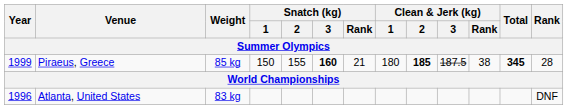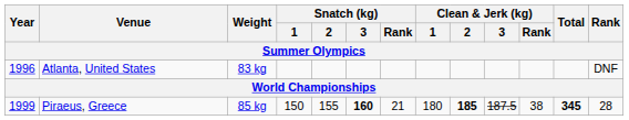 <table class = "wikitable" style="text-align:center;">
 <tr>
 <th rowspan=2 width=40>Year</th>
 <th rowspan=2 width=250>Venue</th>
 <th rowspan=2 width=60>Weight</th>
 <th colspan=4>Snatch (kg)</th>
 <th colspan=4>Clean & Jerk (kg)</th>
 <th rowspan=2 width=40>Total</th>
 <th rowspan=2 width=40>Rank</th>
 </tr>
 <tr>
 <th width=40>1</th>
 <th width=40>2</th>
 <th width=40>3</th>
 <th width=40>Rank</th>
 <th width=40>1</th>
 <th width=40>2</th>
 <th width=40>3</th>
 <th width=40>Rank</th>
 </tr>
 <tr>
 <th colspan=13><a href='#'>Summer Olympics</a></th>
 </tr>
 <tr>
+<td><a href='#'>1996</a></td>
+<td align=left> <a href='#'>Atlanta</a>, <a href='#'>United States</a></td>
+<td><a href='#'>83 kg</a></td>
+<td></td>
+<td></td>
+<td></td>
+<td></td>
+<td></td>
+<td></td>
+<td></td>
+<td></td>
+<td></td>
+<td>DNF</td>
+</tr>
+<tr>
+<th colspan=13><a href='#'>World Championships</a></th>
+</tr>
+<tr>
 <td><a href='#'>1999</a></td>
 <td align=left> <a href='#'>Piraeus</a>, <a href='#'>Greece</a></td>
 <td><a href='#'>85 kg</a></td>
 <td>150</td>
 <td>155</td>
 <td><strong>160</strong></td>
 <td>21</td>
 <td>180</td>
 <td><strong>185</strong></td>
 <td><s>187.5</s></td>
 <td>38</td>
 <td><strong>345</strong></td>
 <td>28</td>
 </tr>
-<tr>
-<th colspan=13><a href='#'>World Championships</a></th>
-</tr>
-<tr>
-<td><a href='#'>1996</a></td>
-<td align=left> <a href='#'>Atlanta</a>, <a href='#'>United States</a></td>
-<td><a href='#'>83 kg</a></td>
-<td></td>
-<td></td>
-<td></td>
-<td></td>
-<td></td>
-<td></td>
-<td></td>
-<td></td>
-<td></td>
-<td>DNF</td>
-</tr>
 </table>
